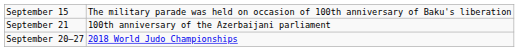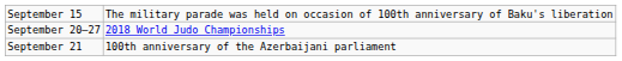 <table class="wikitable">
 <tr>
 <td>September 15</td>
 <td>The military parade was held on occasion of 100th anniversary of Baku's liberation</td>
 </tr>
 <tr>
+<td>September 20–27</td>
+<td><a href='#'>2018 World Judo Championships</a></td>
+</tr>
+<tr>
 <td>September 21</td>
 <td>100th anniversary of the Azerbaijani parliament</td>
 </tr>
-<tr>
-<td>September 20–27</td>
-<td><a href='#'>2018 World Judo Championships</a></td>
-</tr>
 </table>
